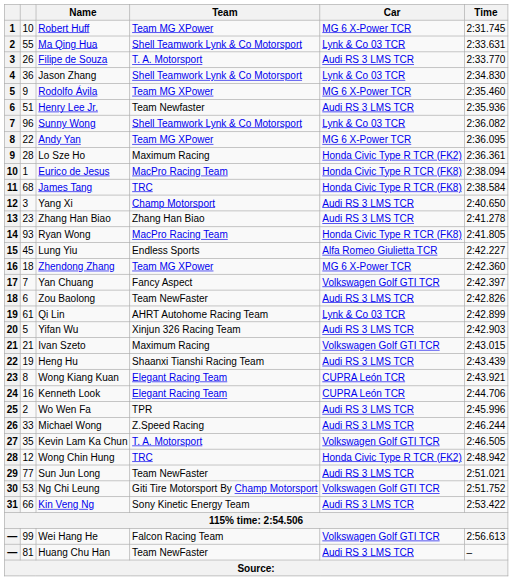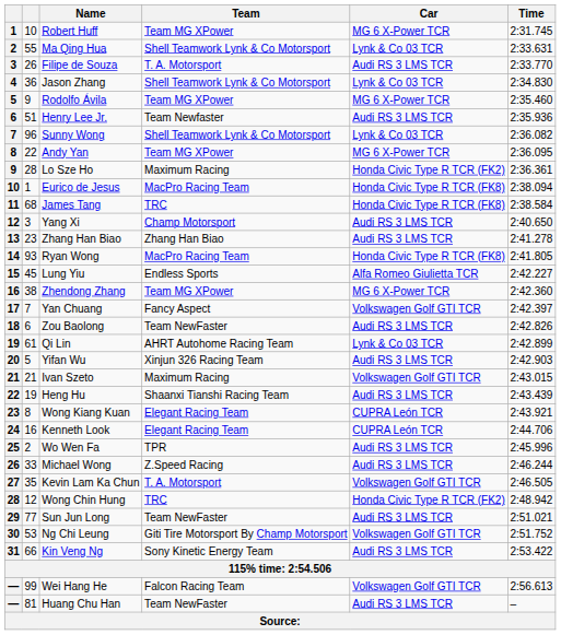 <table class="wikitable sortable" style="font-size: 95%;">
 <tr>
 <th></th>
 <th></th>
 <th>Name</th>
 <th>Team</th>
 <th>Car</th>
 <th>Time</th>
 </tr>
 <tr>
 <th>1</th>
 <td>10</td>
 <td> <a href='#'>Robert Huff</a></td>
 <td><a href='#'>Team MG XPower</a></td>
 <td><a href='#'>MG 6 X-Power TCR</a></td>
 <td>2:31.745</td>
 </tr>
 <tr>
 <th>2</th>
 <td>55</td>
 <td> <a href='#'>Ma Qing Hua</a></td>
 <td><a href='#'>Shell Teamwork Lynk & Co Motorsport</a></td>
 <td><a href='#'>Lynk & Co 03 TCR</a></td>
 <td>2:33.631</td>
 </tr>
 <tr>
 <th>3</th>
 <td>26</td>
 <td> <a href='#'>Filipe de Souza</a></td>
 <td><a href='#'>T. A. Motorsport</a></td>
 <td><a href='#'>Audi RS 3 LMS TCR</a></td>
 <td>2:33.770</td>
 </tr>
 <tr>
 <th>4</th>
 <td>36</td>
 <td> Jason Zhang</td>
 <td><a href='#'>Shell Teamwork Lynk & Co Motorsport</a></td>
 <td><a href='#'>Lynk & Co 03 TCR</a></td>
 <td>2:34.830</td>
 </tr>
 <tr>
 <th>5</th>
 <td>9</td>
 <td> <a href='#'>Rodolfo Ávila</a></td>
 <td><a href='#'>Team MG XPower</a></td>
 <td><a href='#'>MG 6 X-Power TCR</a></td>
 <td>2:35.460</td>
 </tr>
 <tr>
 <th>6</th>
 <td>51</td>
 <td> <a href='#'>Henry Lee Jr.</a></td>
 <td>Team Newfaster</td>
 <td><a href='#'>Audi RS 3 LMS TCR</a></td>
 <td>2:35.936</td>
 </tr>
 <tr>
 <th>7</th>
 <td>96</td>
 <td> <a href='#'>Sunny Wong</a></td>
 <td><a href='#'>Shell Teamwork Lynk & Co Motorsport</a></td>
 <td><a href='#'>Lynk & Co 03 TCR</a></td>
 <td>2:36.082</td>
 </tr>
 <tr>
 <th>8</th>
 <td>22</td>
 <td> <a href='#'>Andy Yan</a></td>
 <td><a href='#'>Team MG XPower</a></td>
 <td><a href='#'>MG 6 X-Power TCR</a></td>
 <td>2:36.095</td>
 </tr>
 <tr>
 <th>9</th>
 <td>28</td>
 <td> Lo Sze Ho</td>
 <td>Maximum Racing</td>
 <td><a href='#'>Honda Civic Type R TCR (FK2)</a></td>
 <td>2:36.361</td>
 </tr>
 <tr>
 <th>10</th>
 <td>1</td>
 <td> <a href='#'>Eurico de Jesus</a></td>
 <td><a href='#'>MacPro Racing Team</a></td>
 <td><a href='#'>Honda Civic Type R TCR (FK8)</a></td>
 <td>2:38.094</td>
 </tr>
 <tr>
 <th>11</th>
 <td>68</td>
 <td> <a href='#'>James Tang</a></td>
 <td><a href='#'>TRC</a></td>
 <td><a href='#'>Honda Civic Type R TCR (FK8)</a></td>
 <td>2:38.584</td>
 </tr>
 <tr>
 <th>12</th>
 <td>3</td>
 <td> Yang Xi</td>
 <td><a href='#'>Champ Motorsport</a></td>
 <td><a href='#'>Audi RS 3 LMS TCR</a></td>
 <td>2:40.650</td>
 </tr>
 <tr>
 <th>13</th>
 <td>23</td>
 <td> Zhang Han Biao</td>
 <td>Zhang Han Biao</td>
 <td><a href='#'>Audi RS 3 LMS TCR</a></td>
 <td>2:41.278</td>
 </tr>
 <tr>
 <th>14</th>
 <td>93</td>
 <td> Ryan Wong</td>
 <td><a href='#'>MacPro Racing Team</a></td>
 <td><a href='#'>Honda Civic Type R TCR (FK8)</a></td>
 <td>2:41.805</td>
 </tr>
 <tr>
 <th>15</th>
 <td>45</td>
 <td> Lung Yiu</td>
 <td>Endless Sports</td>
 <td><a href='#'>Alfa Romeo Giulietta TCR</a></td>
 <td>2:42.227</td>
 </tr>
 <tr>
 <th>16</th>
-<td>18</td>
+<td>38</td>
 <td> <a href='#'>Zhendong Zhang</a></td>
 <td><a href='#'>Team MG XPower</a></td>
 <td><a href='#'>MG 6 X-Power TCR</a></td>
 <td>2:42.360</td>
 </tr>
 <tr>
 <th>17</th>
 <td>7</td>
 <td> Yan Chuang</td>
 <td>Fancy Aspect</td>
 <td><a href='#'>Volkswagen Golf GTI TCR</a></td>
 <td>2:42.397</td>
 </tr>
 <tr>
 <th>18</th>
 <td>6</td>
 <td> Zou Baolong</td>
 <td>Team NewFaster</td>
 <td><a href='#'>Audi RS 3 LMS TCR</a></td>
 <td>2:42.826</td>
 </tr>
 <tr>
 <th>19</th>
 <td>61</td>
 <td> Qi Lin</td>
 <td>AHRT Autohome Racing Team</td>
 <td><a href='#'>Lynk & Co 03 TCR</a></td>
 <td>2:42.899</td>
 </tr>
 <tr>
 <th>20</th>
 <td>5</td>
 <td> Yifan Wu</td>
 <td>Xinjun 326 Racing Team</td>
 <td><a href='#'>Audi RS 3 LMS TCR</a></td>
 <td>2:42.903</td>
 </tr>
 <tr>
 <th>21</th>
 <td>21</td>
 <td> Ivan Szeto</td>
 <td>Maximum Racing</td>
 <td><a href='#'>Volkswagen Golf GTI TCR</a></td>
 <td>2:43.015</td>
 </tr>
 <tr>
 <th>22</th>
 <td>19</td>
 <td> Heng Hu</td>
 <td>Shaanxi Tianshi Racing Team</td>
 <td><a href='#'>Audi RS 3 LMS TCR</a></td>
 <td>2:43.439</td>
 </tr>
 <tr>
 <th>23</th>
 <td>8</td>
 <td> Wong Kiang Kuan</td>
 <td><a href='#'>Elegant Racing Team</a></td>
 <td><a href='#'>CUPRA León TCR</a></td>
 <td>2:43.921</td>
 </tr>
 <tr>
 <th>24</th>
 <td>16</td>
 <td> Kenneth Look</td>
 <td><a href='#'>Elegant Racing Team</a></td>
 <td><a href='#'>CUPRA León TCR</a></td>
 <td>2:44.706</td>
 </tr>
 <tr>
 <th>25</th>
 <td>2</td>
 <td> Wo Wen Fa</td>
 <td>TPR</td>
 <td><a href='#'>Audi RS 3 LMS TCR</a></td>
 <td>2:45.996</td>
 </tr>
 <tr>
 <th>26</th>
 <td>33</td>
 <td> Michael Wong</td>
 <td>Z.Speed Racing</td>
 <td><a href='#'>Audi RS 3 LMS TCR</a></td>
 <td>2:46.244</td>
 </tr>
 <tr>
 <th>27</th>
 <td>35</td>
 <td> Kevin Lam Ka Chun</td>
 <td><a href='#'>T. A. Motorsport</a></td>
 <td><a href='#'>Volkswagen Golf GTI TCR</a></td>
 <td>2:46.505</td>
 </tr>
 <tr>
 <th>28</th>
 <td>12</td>
 <td> Wong Chin Hung</td>
 <td><a href='#'>TRC</a></td>
 <td><a href='#'>Honda Civic Type R TCR (FK2)</a></td>
 <td>2:48.942</td>
 </tr>
 <tr>
 <th>29</th>
 <td>77</td>
 <td> Sun Jun Long</td>
 <td>Team NewFaster</td>
 <td><a href='#'>Audi RS 3 LMS TCR</a></td>
 <td>2:51.021</td>
 </tr>
 <tr>
 <th>30</th>
 <td>53</td>
 <td> Ng Chi Leung</td>
 <td>Giti Tire Motorsport By <a href='#'>Champ Motorsport</a></td>
 <td><a href='#'>Volkswagen Golf GTI TCR</a></td>
 <td>2:51.752</td>
 </tr>
 <tr>
 <th>31</th>
 <td>66</td>
 <td> <a href='#'>Kin Veng Ng</a></td>
 <td>Sony Kinetic Energy Team</td>
 <td><a href='#'>Audi RS 3 LMS TCR</a></td>
 <td>2:53.422</td>
 </tr>
 <tr>
 <th colspan=6>115% time: 2:54.506</th>
 </tr>
 <tr>
 <th>—</th>
 <td>99</td>
 <td> Wei Hang He</td>
 <td>Falcon Racing Team</td>
 <td><a href='#'>Volkswagen Golf GTI TCR</a></td>
 <td>2:56.613</td>
 </tr>
 <tr>
 <th>—</th>
 <td>81</td>
 <td> Huang Chu Han</td>
 <td>Team NewFaster</td>
 <td><a href='#'>Audi RS 3 LMS TCR</a></td>
 <td>–</td>
 </tr>
 <tr>
 <th colspan=6>Source:</th>
 </tr>
 </table>
